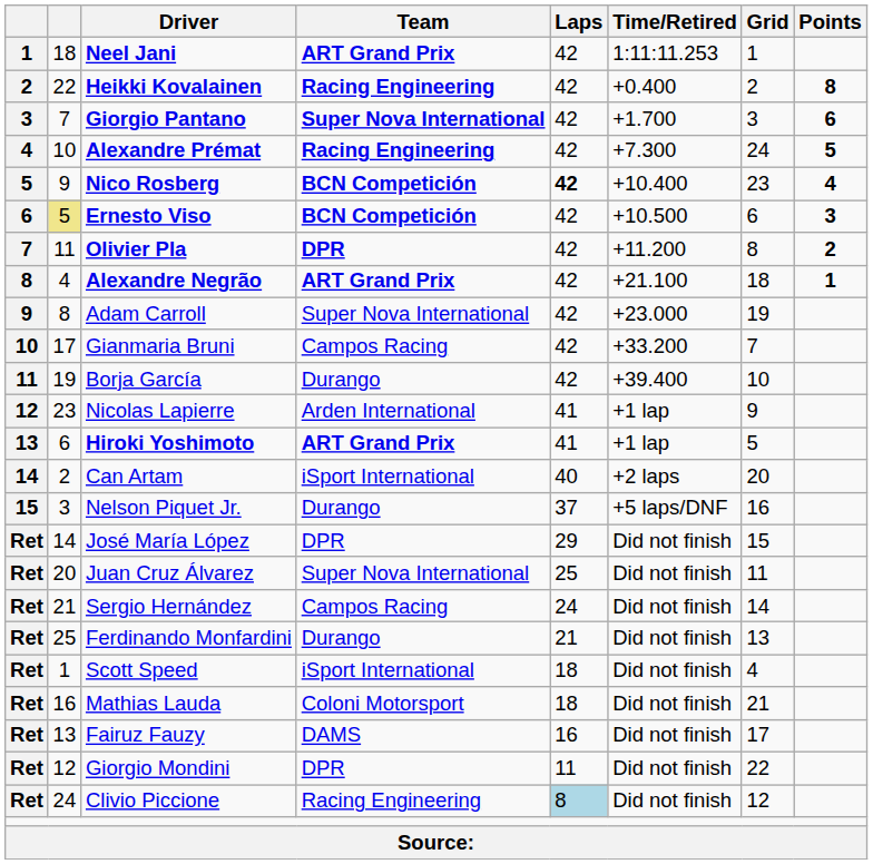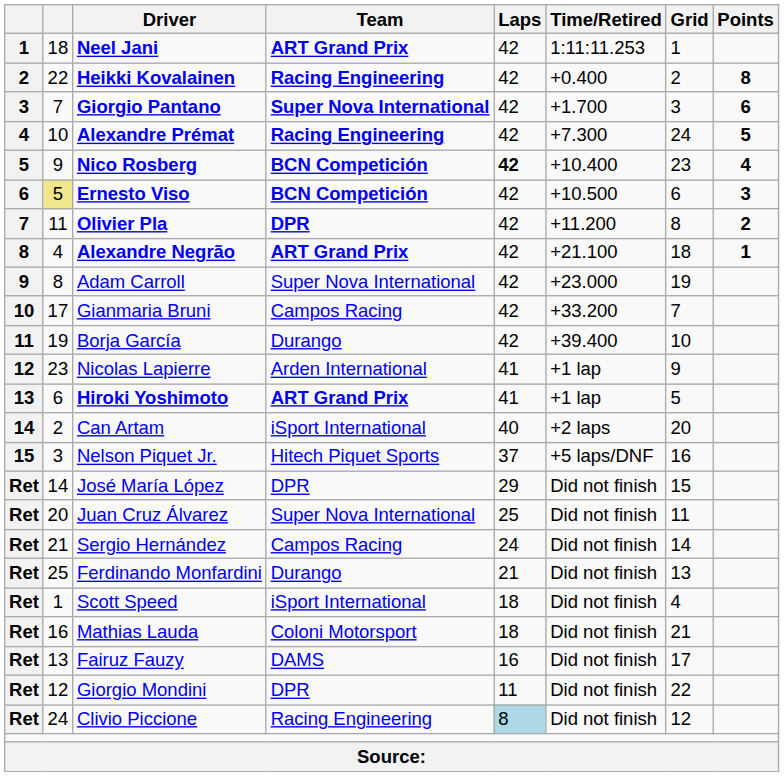 <table class="wikitable" style="font-size:85%">
 <tr>
 <th></th>
 <th></th>
 <th>Driver</th>
 <th>Team</th>
 <th>Laps</th>
 <th>Time/Retired</th>
 <th>Grid</th>
 <th>Points</th>
 </tr>
 <tr>
 <th>1</th>
 <td align="center">18</td>
 <td> <strong><a href='#'>Neel Jani</a></strong></td>
 <td><strong><a href='#'>ART Grand Prix</a></strong></td>
 <td>42</td>
 <td>1:11:11.253</td>
 <td>1</td>
 <td align="center"><strong></strong></td>
 </tr>
 <tr>
 <th>2</th>
 <td align="center">22</td>
 <td> <strong><a href='#'>Heikki Kovalainen</a></strong></td>
 <td><strong><a href='#'>Racing Engineering</a></strong></td>
 <td>42</td>
 <td>+0.400</td>
 <td>2</td>
 <td align="center"><strong>8</strong></td>
 </tr>
 <tr>
 <th>3</th>
 <td align="center">7</td>
 <td> <strong><a href='#'>Giorgio Pantano</a></strong></td>
 <td><strong><a href='#'>Super Nova International</a></strong></td>
 <td>42</td>
 <td>+1.700</td>
 <td>3</td>
 <td align="center"><strong>6</strong></td>
 </tr>
 <tr>
 <th>4</th>
 <td align="center">10</td>
 <td> <strong><a href='#'>Alexandre Prémat</a></strong></td>
 <td><strong><a href='#'>Racing Engineering</a></strong></td>
 <td>42</td>
 <td>+7.300</td>
 <td>24</td>
 <td align="center"><strong>5</strong></td>
 </tr>
 <tr>
 <th>5</th>
 <td align="center">9</td>
 <td> <strong><a href='#'>Nico Rosberg</a></strong></td>
 <td><strong><a href='#'>BCN Competición</a></strong></td>
 <td><strong>42</strong></td>
 <td>+10.400</td>
 <td>23</td>
 <td align="center"><strong>4</strong></td>
 </tr>
 <tr>
 <th>6</th>
 <td align="center" style="background: khaki;">5</td>
 <td> <strong><a href='#'>Ernesto Viso</a></strong></td>
 <td><strong><a href='#'>BCN Competición</a></strong></td>
 <td>42</td>
 <td>+10.500</td>
 <td>6</td>
 <td align="center"><strong>3</strong></td>
 </tr>
 <tr>
 <th>7</th>
 <td align="center">11</td>
 <td> <strong><a href='#'>Olivier Pla</a></strong></td>
 <td><strong><a href='#'>DPR</a></strong></td>
 <td>42</td>
 <td>+11.200</td>
 <td>8</td>
 <td align="center"><strong>2</strong></td>
 </tr>
 <tr>
 <th>8</th>
 <td align="center">4</td>
 <td> <strong><a href='#'>Alexandre Negrão</a></strong></td>
 <td><strong><a href='#'>ART Grand Prix</a></strong></td>
 <td>42</td>
 <td>+21.100</td>
 <td>18</td>
 <td align="center"><strong>1</strong></td>
 </tr>
 <tr>
 <th>9</th>
 <td align="center">8</td>
 <td> <a href='#'>Adam Carroll</a></td>
 <td><a href='#'>Super Nova International</a></td>
 <td>42</td>
 <td>+23.000</td>
 <td>19</td>
 <td></td>
 </tr>
 <tr>
 <th>10</th>
 <td align="center">17</td>
 <td> <a href='#'>Gianmaria Bruni</a></td>
 <td><a href='#'>Campos Racing</a></td>
 <td>42</td>
 <td>+33.200</td>
 <td>7</td>
 <td></td>
 </tr>
 <tr>
 <th>11</th>
 <td align="center">19</td>
 <td> <a href='#'>Borja García</a></td>
 <td><a href='#'>Durango</a></td>
 <td>42</td>
 <td>+39.400</td>
 <td>10</td>
 <td></td>
 </tr>
 <tr>
 <th>12</th>
 <td align="center">23</td>
 <td> <a href='#'>Nicolas Lapierre</a></td>
 <td><a href='#'>Arden International</a></td>
 <td>41</td>
 <td>+1 lap</td>
 <td>9</td>
 <td></td>
 </tr>
 <tr>
 <th>13</th>
 <td align="center">6</td>
 <td> <strong><a href='#'>Hiroki Yoshimoto</a></strong></td>
 <td><strong><a href='#'>ART Grand Prix</a></strong></td>
 <td>41</td>
 <td>+1 lap</td>
 <td>5</td>
 <td align="center"><strong></strong></td>
 </tr>
 <tr>
 <th>14</th>
 <td align="center">2</td>
 <td> <a href='#'>Can Artam</a></td>
 <td><a href='#'>iSport International</a></td>
 <td>40</td>
 <td>+2 laps</td>
 <td>20</td>
 <td></td>
 </tr>
 <tr>
 <th>15</th>
 <td align="center">3</td>
 <td> <a href='#'>Nelson Piquet Jr.</a></td>
-<td><a href='#'>Durango</a></td>
+<td><a href='#'>Hitech Piquet Sports</a></td>
 <td>37</td>
 <td>+5 laps/DNF</td>
 <td>16</td>
 <td></td>
 </tr>
 <tr>
 <th>Ret</th>
 <td align="center">14</td>
 <td> <a href='#'>José María López</a></td>
 <td><a href='#'>DPR</a></td>
 <td>29</td>
 <td>Did not finish</td>
 <td>15</td>
 <td></td>
 </tr>
 <tr>
 <th>Ret</th>
 <td align="center">20</td>
 <td> <a href='#'>Juan Cruz Álvarez</a></td>
 <td><a href='#'>Super Nova International</a></td>
 <td>25</td>
 <td>Did not finish</td>
 <td>11</td>
 <td></td>
 </tr>
 <tr>
 <th>Ret</th>
 <td align="center">21</td>
 <td> <a href='#'>Sergio Hernández</a></td>
 <td><a href='#'>Campos Racing</a></td>
 <td>24</td>
 <td>Did not finish</td>
 <td>14</td>
 <td></td>
 </tr>
 <tr>
 <th>Ret</th>
 <td align="center">25</td>
 <td> <a href='#'>Ferdinando Monfardini</a></td>
 <td><a href='#'>Durango</a></td>
 <td>21</td>
 <td>Did not finish</td>
 <td>13</td>
 <td></td>
 </tr>
 <tr>
 <th>Ret</th>
 <td align="center">1</td>
 <td> <a href='#'>Scott Speed</a></td>
 <td><a href='#'>iSport International</a></td>
 <td>18</td>
 <td>Did not finish</td>
 <td>4</td>
 <td></td>
 </tr>
 <tr>
 <th>Ret</th>
 <td align="center">16</td>
 <td> <a href='#'>Mathias Lauda</a></td>
 <td><a href='#'>Coloni Motorsport</a></td>
 <td>18</td>
 <td>Did not finish</td>
 <td>21</td>
 <td></td>
 </tr>
 <tr>
 <th>Ret</th>
 <td align="center">13</td>
 <td> <a href='#'>Fairuz Fauzy</a></td>
 <td><a href='#'>DAMS</a></td>
 <td>16</td>
 <td>Did not finish</td>
 <td>17</td>
 <td></td>
 </tr>
 <tr>
 <th>Ret</th>
 <td align="center">12</td>
 <td> <a href='#'>Giorgio Mondini</a></td>
 <td><a href='#'>DPR</a></td>
 <td>11</td>
 <td>Did not finish</td>
 <td>22</td>
 <td></td>
 </tr>
 <tr>
 <th>Ret</th>
 <td align="center">24</td>
 <td> <a href='#'>Clivio Piccione</a></td>
 <td><a href='#'>Racing Engineering</a></td>
 <td style="background: lightblue;">8</td>
 <td>Did not finish</td>
 <td>12</td>
 <td></td>
 </tr>
 <tr>
 <td colspan="8"></td>
 </tr>
 <tr>
 <th colspan="8">Source:</th>
 </tr>
 </table>
